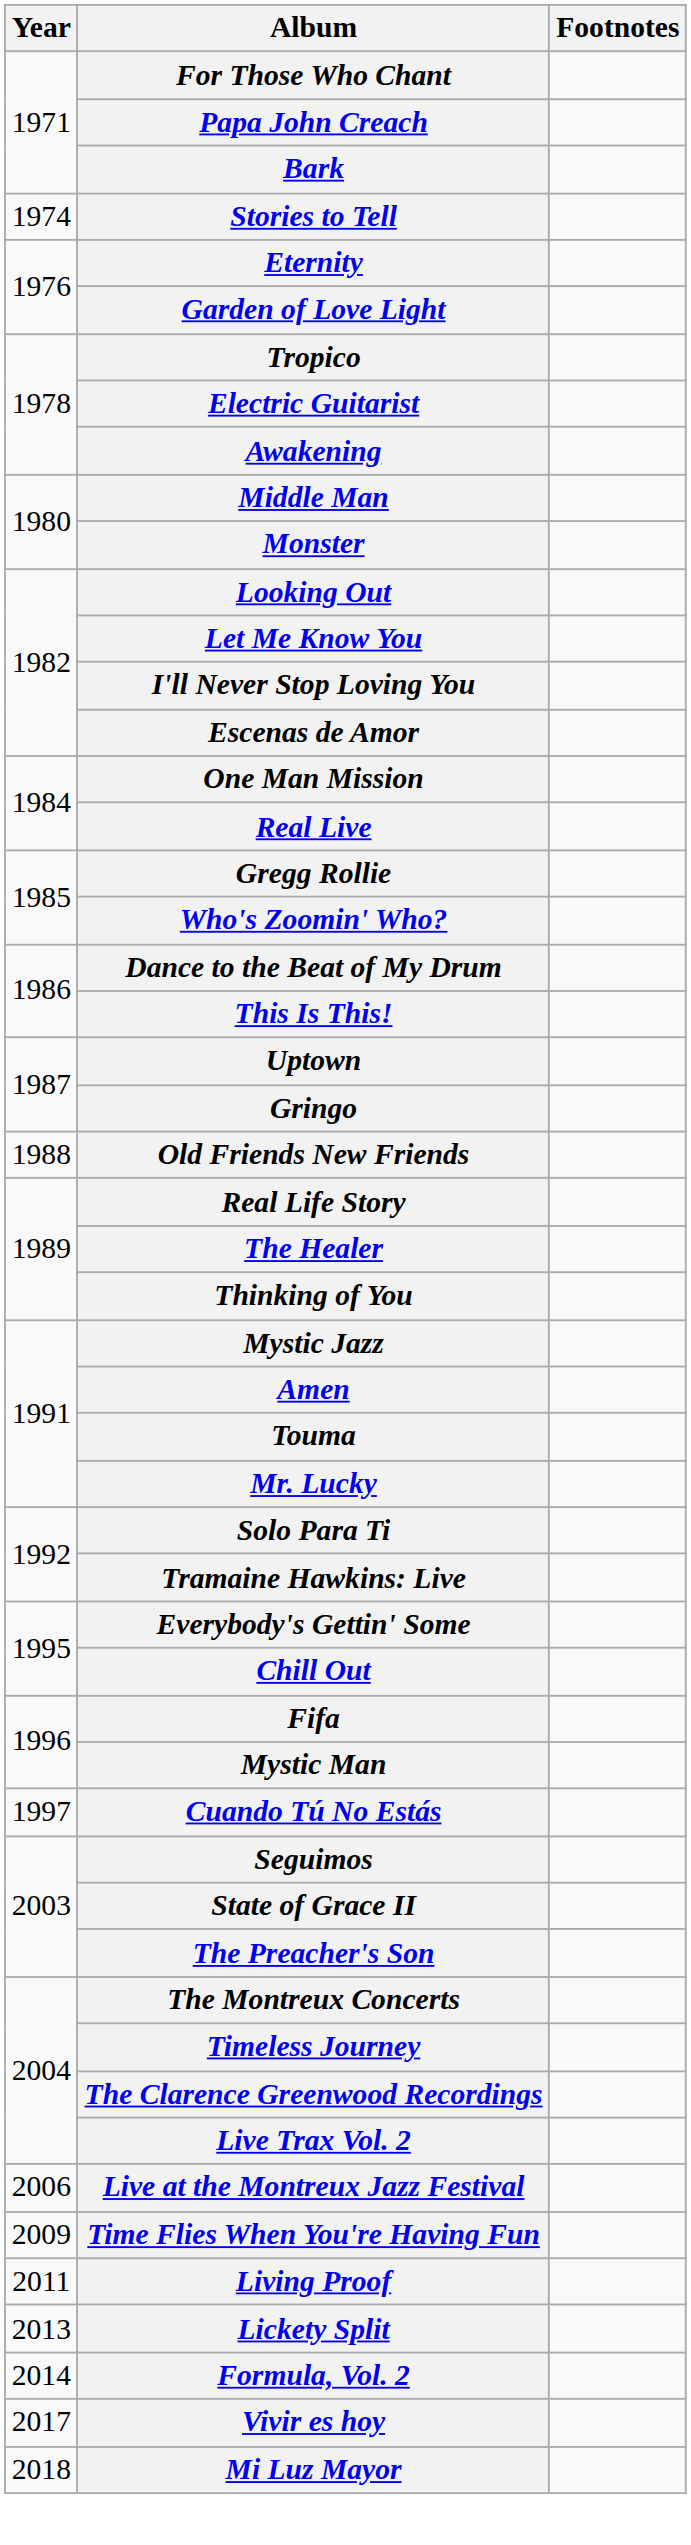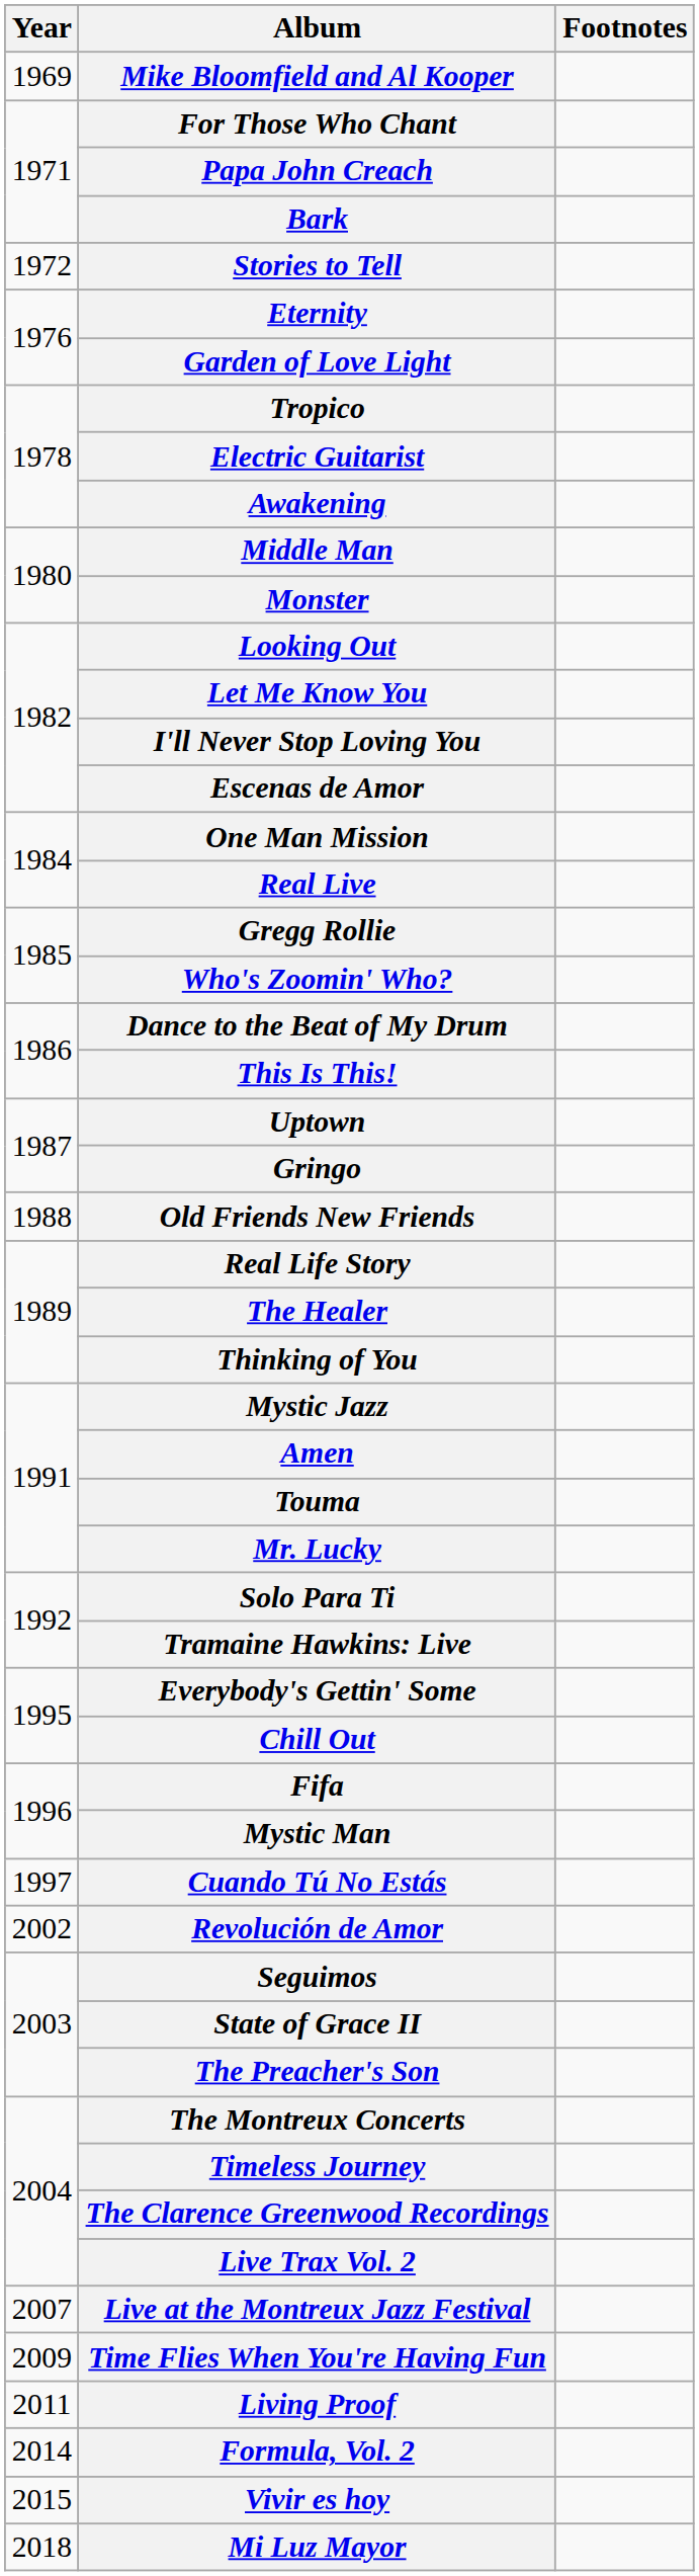 <table class="wikitable plainrowheaders" style="text-align:center;" border="1">
 <tr>
 <th scope="col">Year</th>
 <th scope="col">Album</th>
 <th scope="col">Footnotes</th>
+</tr>
+<tr>
+<td>1969</td>
+<th scope="row"><em><a href='#'>Mike Bloomfield and Al Kooper</a></em></th>
+<td></td>
 </tr>
 <tr>
 <td rowspan="3">1971</td>
 <th scope="row"><em>For Those Who Chant</em></th>
 <td></td>
 </tr>
 <tr>
 <th scope="row"><em><a href='#'>Papa John Creach</a></em></th>
 <td></td>
 </tr>
 <tr>
 <th scope="row"><em><a href='#'>Bark</a></em></th>
 <td></td>
 </tr>
 <tr>
-<td>1974</td>
+<td>1972</td>
 <th scope="row"><em><a href='#'>Stories to Tell</a></em></th>
 <td></td>
 </tr>
 <tr>
 <td rowspan="2">1976</td>
 <th scope="row"><em><a href='#'>Eternity</a></em></th>
 <td></td>
 </tr>
 <tr>
 <th scope="row"><em><a href='#'>Garden of Love Light</a></em></th>
 <td></td>
 </tr>
 <tr>
 <td rowspan="3">1978</td>
 <th scope="row"><em>Tropico</em></th>
 <td></td>
 </tr>
 <tr>
 <th scope="row"><em><a href='#'>Electric Guitarist</a></em></th>
 <td></td>
 </tr>
 <tr>
 <th scope="row"><em><a href='#'>Awakening</a></em></th>
 <td></td>
 </tr>
 <tr>
 <td rowspan="2">1980</td>
 <th scope="row"><em><a href='#'>Middle Man</a></em></th>
 <td></td>
 </tr>
 <tr>
 <th scope="row"><em><a href='#'>Monster</a></em></th>
 <td></td>
 </tr>
 <tr>
 <td rowspan="4">1982</td>
 <th scope="row"><em><a href='#'>Looking Out</a></em></th>
 <td></td>
 </tr>
 <tr>
 <th scope="row"><em><a href='#'>Let Me Know You</a></em></th>
 <td></td>
 </tr>
 <tr>
 <th scope="row"><em>I'll Never Stop Loving You</em></th>
 <td></td>
 </tr>
 <tr>
 <th scope="row"><em>Escenas de Amor</em></th>
 <td></td>
 </tr>
 <tr>
 <td rowspan="2">1984</td>
 <th scope="row"><em>One Man Mission</em></th>
 <td></td>
 </tr>
 <tr>
 <th scope="row"><em><a href='#'>Real Live</a></em></th>
 <td></td>
 </tr>
 <tr>
 <td rowspan="2">1985</td>
 <th scope="row"><em>Gregg Rollie</em></th>
 <td></td>
 </tr>
 <tr>
 <th scope="row"><em><a href='#'>Who's Zoomin' Who?</a></em></th>
 <td></td>
 </tr>
 <tr>
 <td rowspan="2">1986</td>
 <th scope="row"><em>Dance to the Beat of My Drum</em></th>
 <td></td>
 </tr>
 <tr>
 <th scope="row"><em><a href='#'>This Is This!</a></em></th>
 <td></td>
 </tr>
 <tr>
 <td rowspan="2">1987</td>
 <th scope="row"><em>Uptown</em></th>
 <td></td>
 </tr>
 <tr>
 <th scope="row"><em>Gringo</em></th>
 <td></td>
 </tr>
 <tr>
 <td>1988</td>
 <th scope="row"><em>Old Friends New Friends</em></th>
 <td></td>
 </tr>
 <tr>
 <td rowspan="3">1989</td>
 <th scope="row"><em>Real Life Story</em></th>
 <td></td>
 </tr>
 <tr>
 <th scope="row"><em><a href='#'>The Healer</a></em></th>
 <td></td>
 </tr>
 <tr>
 <th scope="row"><em>Thinking of You</em></th>
 <td></td>
 </tr>
 <tr>
 <td rowspan="4">1991</td>
 <th scope="row"><em>Mystic Jazz</em></th>
 <td></td>
 </tr>
 <tr>
 <th scope="row"><em><a href='#'>Amen</a></em></th>
 <td></td>
 </tr>
 <tr>
 <th scope="row"><em>Touma</em></th>
 <td></td>
 </tr>
 <tr>
 <th scope="row"><em><a href='#'>Mr. Lucky</a></em></th>
 <td></td>
 </tr>
 <tr>
 <td rowspan="2">1992</td>
 <th scope="row"><em>Solo Para Ti</em></th>
 <td></td>
 </tr>
 <tr>
 <th scope="row"><em>Tramaine Hawkins: Live</em></th>
 <td></td>
 </tr>
 <tr>
 <td rowspan="2">1995</td>
 <th scope="row"><em>Everybody's Gettin' Some</em></th>
 <td></td>
 </tr>
 <tr>
 <th scope="row"><em><a href='#'>Chill Out</a></em></th>
 <td></td>
 </tr>
 <tr>
 <td rowspan="2">1996</td>
 <th scope="row"><em>Fifa</em></th>
 <td></td>
 </tr>
 <tr>
 <th scope="row"><em>Mystic Man</em></th>
 <td></td>
 </tr>
 <tr>
 <td>1997</td>
 <th scope="row"><em><a href='#'>Cuando Tú No Estás</a></em></th>
 <td></td>
 </tr>
 <tr>
+<td>2002</td>
+<th scope="row"><em><a href='#'>Revolución de Amor</a></em></th>
+<td></td>
+</tr>
+<tr>
 <td rowspan="3">2003</td>
 <th scope="row"><em>Seguimos</em></th>
 <td></td>
 </tr>
 <tr>
 <th scope="row"><em>State of Grace II</em></th>
 <td></td>
 </tr>
 <tr>
 <th scope="row"><em><a href='#'>The Preacher's Son</a></em></th>
 <td></td>
 </tr>
 <tr>
 <td rowspan="4">2004</td>
 <th scope="row"><em>The Montreux Concerts</em></th>
 <td></td>
 </tr>
 <tr>
 <th scope="row"><em><a href='#'>Timeless Journey</a></em></th>
 <td></td>
 </tr>
 <tr>
 <th scope="row"><em><a href='#'>The Clarence Greenwood Recordings</a></em></th>
 <td></td>
 </tr>
 <tr>
 <th scope="row"><em><a href='#'>Live Trax Vol. 2</a></em></th>
 <td></td>
 </tr>
 <tr>
-<td>2006</td>
+<td>2007</td>
 <th scope="row"><em><a href='#'>Live at the Montreux Jazz Festival</a></em></th>
 <td></td>
 </tr>
 <tr>
 <td>2009</td>
 <th scope="row"><em><a href='#'>Time Flies When You're Having Fun</a></em></th>
 <td></td>
 </tr>
 <tr>
 <td>2011</td>
 <th scope="row"><em><a href='#'>Living Proof</a></em></th>
 <td></td>
 </tr>
 <tr>
-<td>2013</td>
-<th scope="row"><em><a href='#'>Lickety Split</a></em></th>
-<td></td>
-</tr>
-<tr>
 <td>2014</td>
 <th scope="row"><em><a href='#'>Formula, Vol. 2</a></em></th>
 <td></td>
 </tr>
 <tr>
-<td>2017</td>
+<td>2015</td>
 <th scope="row"><em><a href='#'>Vivir es hoy</a></em></th>
 <td></td>
 </tr>
 <tr>
 <td>2018</td>
 <th scope="row"><em><a href='#'>Mi Luz Mayor</a></em></th>
 </tr>
 </table>
